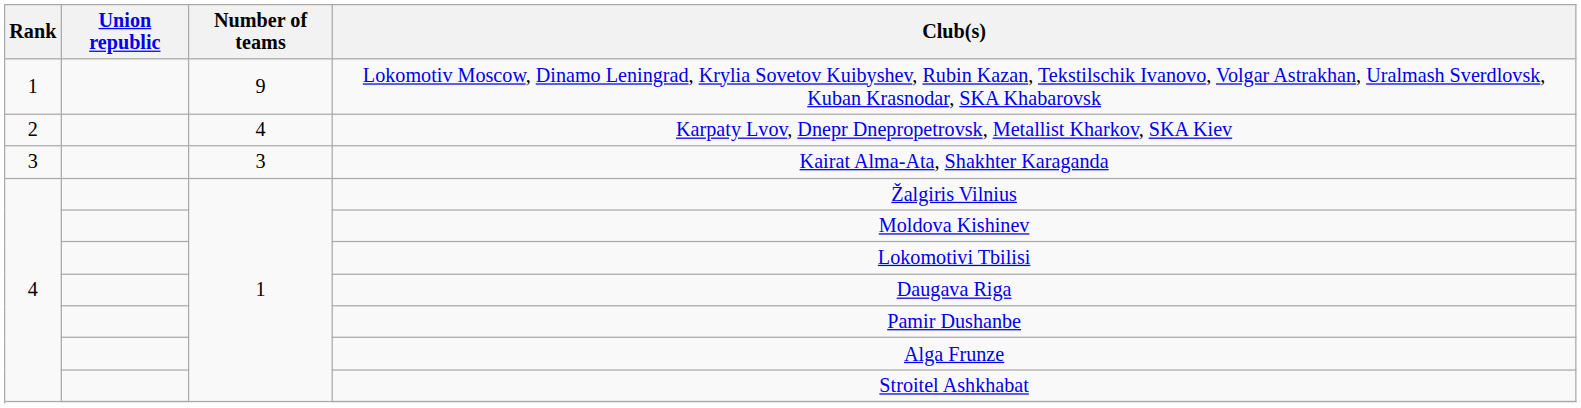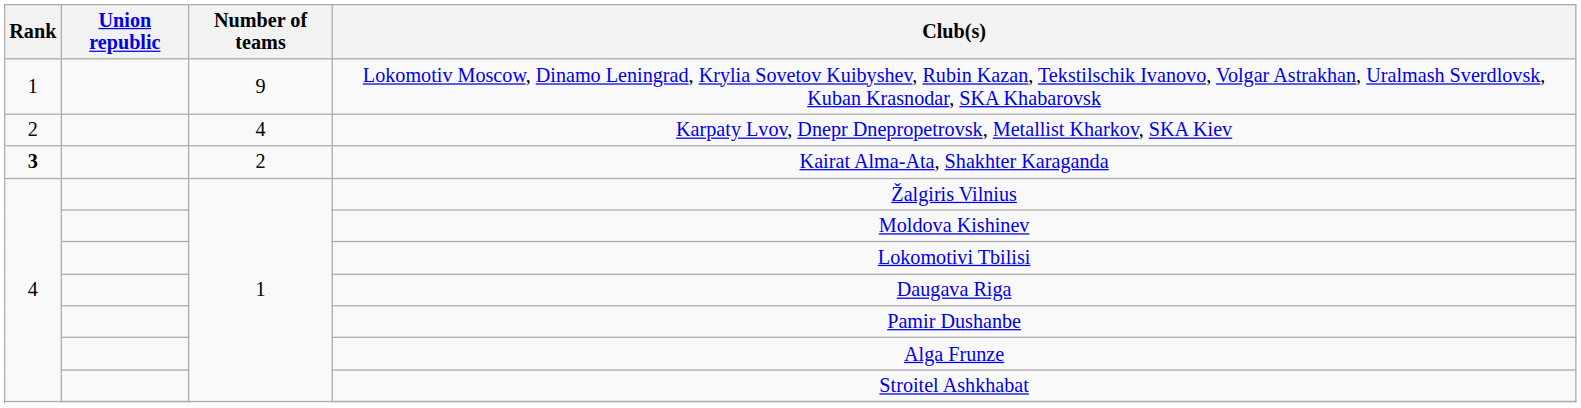 <table class="wikitable">
 <tr>
 <th>Rank</th>
 <th><a href='#'>Union republic</a></th>
 <th>Number of teams</th>
 <th>Club(s)</th>
 </tr>
 <tr>
 <td align="center">1</td>
 <td></td>
 <td align="center">9</td>
 <td align="center"><a href='#'>Lokomotiv Moscow</a>, <a href='#'>Dinamo Leningrad</a>, <a href='#'>Krylia Sovetov Kuibyshev</a>, <a href='#'>Rubin Kazan</a>, <a href='#'>Tekstilschik Ivanovo</a>, <a href='#'>Volgar Astrakhan</a>, <a href='#'>Uralmash Sverdlovsk</a>, <a href='#'>Kuban Krasnodar</a>, <a href='#'>SKA Khabarovsk</a></td>
 </tr>
 <tr>
 <td align="center">2</td>
 <td></td>
 <td align="center">4</td>
 <td align="center"><a href='#'>Karpaty Lvov</a>, <a href='#'>Dnepr Dnepropetrovsk</a>, <a href='#'>Metallist Kharkov</a>, <a href='#'>SKA Kiev</a></td>
 </tr>
 <tr>
-<td align="center">3</td>
+<td align="center"><strong>3</strong></td>
 <td></td>
-<td align="center">3</td>
+<td align="center">2</td>
 <td align="center"><a href='#'>Kairat Alma-Ata</a>, <a href='#'>Shakhter Karaganda</a></td>
 </tr>
 <tr>
 <td align="center" rowspan=10>4</td>
 <td></td>
 <td align="center" rowspan=10>1</td>
 <td align="center"><a href='#'>Žalgiris Vilnius</a></td>
 </tr>
 <tr>
 <td></td>
 <td align="center"><a href='#'>Moldova Kishinev</a></td>
 </tr>
 <tr>
 <td></td>
 <td align="center"><a href='#'>Lokomotivi Tbilisi</a></td>
 </tr>
 <tr>
 <td></td>
 <td align="center"><a href='#'>Daugava Riga</a></td>
 </tr>
 <tr>
 <td></td>
 <td align="center"><a href='#'>Pamir Dushanbe</a></td>
 </tr>
 <tr>
 <td></td>
 <td align="center"><a href='#'>Alga Frunze</a></td>
 </tr>
 <tr>
 <td></td>
 <td align="center"><a href='#'>Stroitel Ashkhabat</a></td>
 </tr>
 <tr>
 </tr>
 </table>
